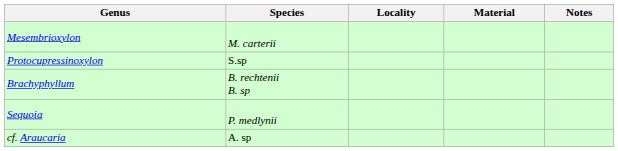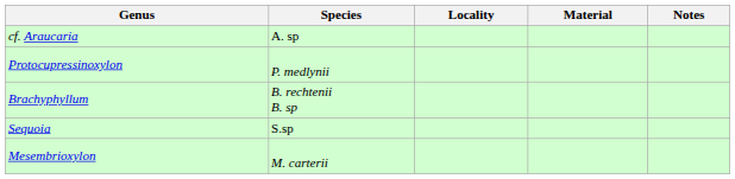 <table class="wikitable" align="center" width="100%">
 <tr>
 <th>Genus</th>
 <th>Species</th>
 <th>Locality</th>
 <th>Material</th>
 <th>Notes</th>
 </tr>
 <tr>
-<td style="background:#D1FFCF;"><em><a href='#'>Mesembrioxylon</a></em></td>
-<td style="background:#D1FFCF;"><br><em>M. carterii</em></td>
+<td style="background:#D1FFCF;"><em>cf. <a href='#'>Araucaria</a></em></td>
+<td style="background:#D1FFCF;">A. sp</td>
 <td style="background:#D1FFCF;"></td>
 <td style="background:#D1FFCF;"></td>
 <td style="background:#D1FFCF;"></td>
 </tr>
 <tr>
 <td style="background:#D1FFCF;"><em><a href='#'>Protocupressinoxylon</a></em></td>
-<td style="background:#D1FFCF;">S.sp</td>
+<td style="background:#D1FFCF;"><br><em>P. medlynii</em></td>
 <td style="background:#D1FFCF;"></td>
 <td style="background:#D1FFCF;"></td>
 <td style="background:#D1FFCF;"></td>
 </tr>
 <tr>
 <td style="background:#D1FFCF;"><em><a href='#'>Brachyphyllum</a></em></td>
 <td style="background:#D1FFCF;"><em>B. rechtenii</em><br><em>B. sp</em></td>
 <td style="background:#D1FFCF;"></td>
 <td style="background:#D1FFCF;"></td>
 <td style="background:#D1FFCF;"></td>
 </tr>
 <tr>
 <td style="background:#D1FFCF;"><em><a href='#'>Sequoia</a></em></td>
-<td style="background:#D1FFCF;"><br><em>P. medlynii</em></td>
+<td style="background:#D1FFCF;">S.sp</td>
 <td style="background:#D1FFCF;"></td>
 <td style="background:#D1FFCF;"></td>
 <td style="background:#D1FFCF;"></td>
 </tr>
 <tr>
-<td style="background:#D1FFCF;"><em>cf. <a href='#'>Araucaria</a></em></td>
-<td style="background:#D1FFCF;">A. sp</td>
+<td style="background:#D1FFCF;"><em><a href='#'>Mesembrioxylon</a></em></td>
+<td style="background:#D1FFCF;"><br><em>M. carterii</em></td>
 <td style="background:#D1FFCF;"></td>
 <td style="background:#D1FFCF;"></td>
 <td style="background:#D1FFCF;"></td>
 </tr>
 </table>
